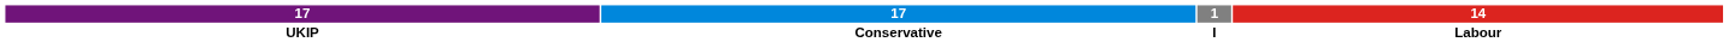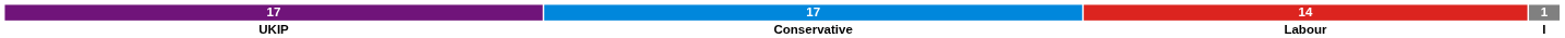 <table style="width:100%; text-align:center;">
 <tr style="color:white;">
 <td style="background:#70147A; width:34.7%;"><strong>17</strong></td>
 <td style="background:#0087dc; width:34.7;"><strong>17</strong></td>
+<td style="background:#dc241f; width:28.6%;"><strong>14</strong></td>
 <td style="background:grey; width:2.0%;"><strong>1</strong></td>
-<td style="background:#dc241f; width:28.6%;"><strong>14</strong></td>
 </tr>
 <tr>
 <td><span><strong>UKIP</strong></span></td>
 <td><span><strong>Conservative</strong></span></td>
+<td><span><strong>Labour</strong></span></td>
 <td><span><strong>I</strong></span></td>
-<td><span><strong>Labour</strong></span></td>
 </tr>
 </table>
